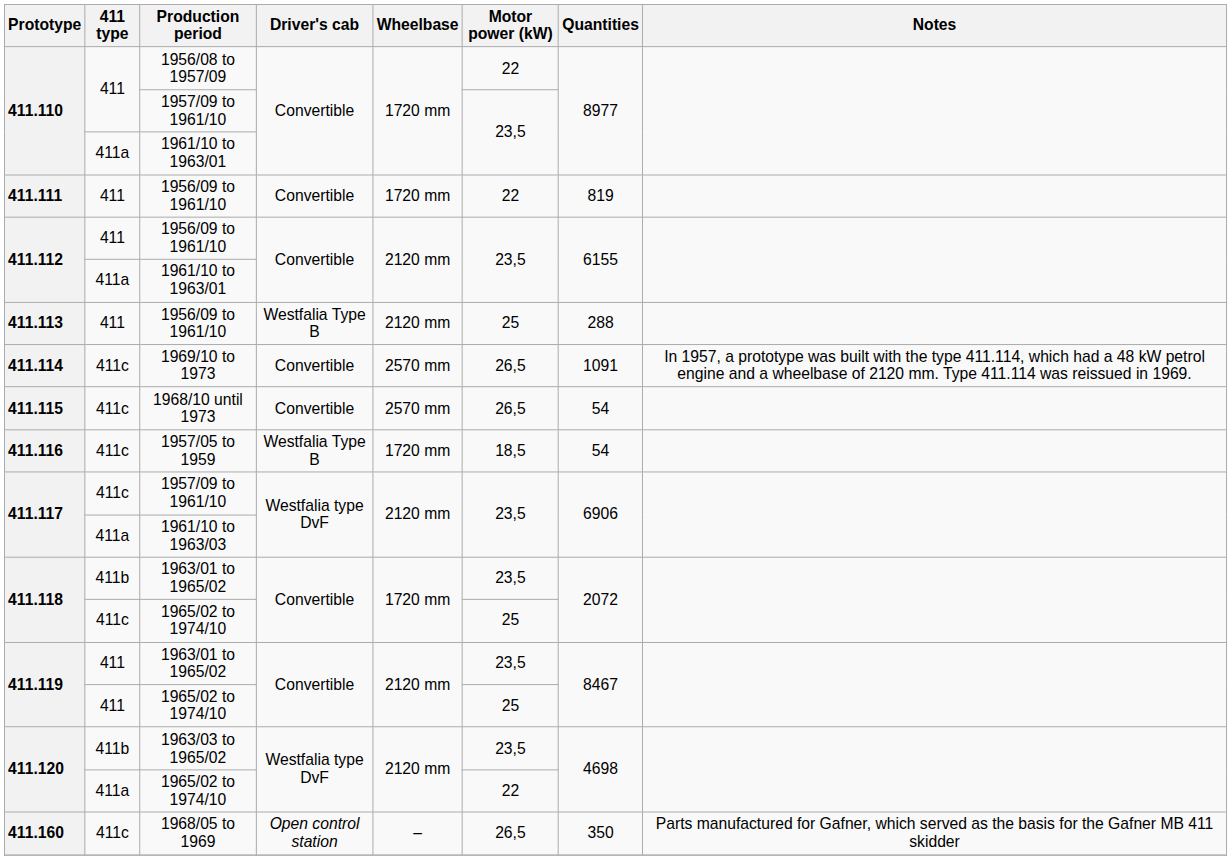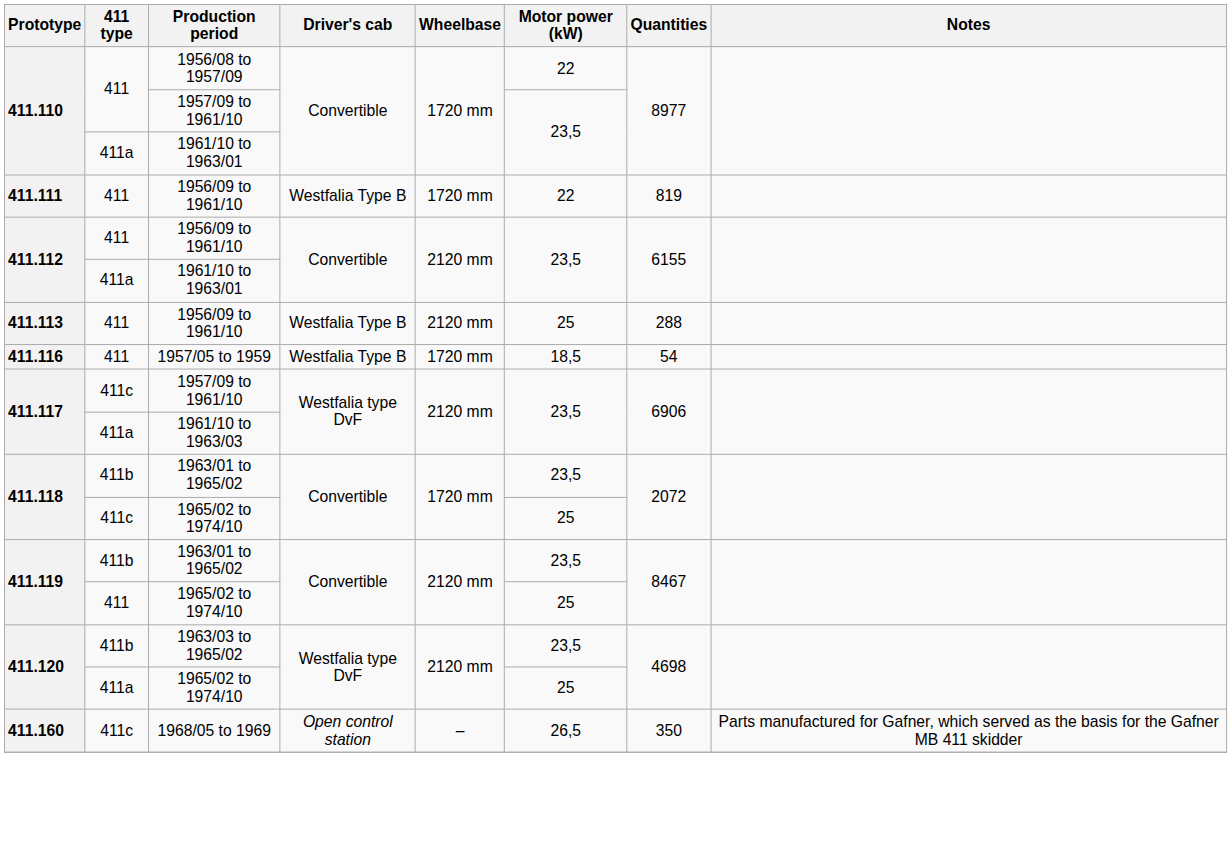 <table class="wikitable" style="text-align:center;">
 <tr>
 <th>Prototype</th>
 <th>411 type</th>
 <th>Production period</th>
 <th>Driver's cab</th>
 <th>Wheelbase</th>
 <th>Motor power (kW)</th>
 <th>Quantities</th>
 <th>Notes</th>
 </tr>
 <tr>
 <th rowspan="3" style="text-align:left">411.110</th>
 <td rowspan="2">411</td>
 <td>1956/08 to 1957/09</td>
 <td rowspan="3">Convertible</td>
 <td rowspan="3">1720 mm</td>
 <td>22</td>
 <td rowspan="3">8977</td>
 <td rowspan="3"></td>
 </tr>
 <tr>
 <td>1957/09 to 1961/10</td>
 <td rowspan="2">23,5</td>
 </tr>
 <tr>
 <td>411a</td>
 <td>1961/10 to 1963/01</td>
 </tr>
 <tr>
 <th style="text-align:left">411.111</th>
 <td>411</td>
 <td>1956/09 to 1961/10</td>
-<td>Convertible</td>
+<td>Westfalia Type B</td>
 <td>1720 mm</td>
 <td>22</td>
 <td>819</td>
 <td></td>
 </tr>
 <tr>
 <th rowspan="2" style="text-align:left">411.112</th>
 <td>411</td>
 <td>1956/09 to 1961/10</td>
 <td rowspan="2">Convertible</td>
 <td rowspan="2">2120 mm</td>
 <td rowspan="2">23,5</td>
 <td rowspan="2">6155</td>
 <td rowspan="2"></td>
 </tr>
 <tr>
 <td>411a</td>
 <td>1961/10 to 1963/01</td>
 </tr>
 <tr>
 <th style="text-align:left">411.113</th>
 <td>411</td>
 <td>1956/09 to 1961/10</td>
 <td>Westfalia Type B</td>
 <td>2120 mm</td>
 <td>25</td>
 <td>288</td>
 <td></td>
 </tr>
 <tr>
-<th style="text-align:left">411.114</th>
-<td>411c</td>
-<td>1969/10 to 1973</td>
-<td>Convertible</td>
-<td>2570 mm</td>
-<td>26,5</td>
-<td>1091</td>
-<td>In 1957, a prototype was built with the type 411.114, which had a 48 kW petrol engine and a wheelbase of 2120 mm. Type 411.114 was reissued in 1969.</td>
-</tr>
-<tr>
-<th style="text-align:left">411.115</th>
-<td>411c</td>
-<td>1968/10 until 1973</td>
-<td>Convertible</td>
-<td>2570 mm</td>
-<td>26,5</td>
-<td>54</td>
-<td></td>
-</tr>
-<tr>
 <th style="text-align:left">411.116</th>
-<td>411c</td>
+<td>411</td>
 <td>1957/05 to 1959</td>
 <td>Westfalia Type B</td>
 <td>1720 mm</td>
 <td>18,5</td>
 <td>54</td>
 </tr>
 <tr>
 <th rowspan="2" style="text-align:left">411.117</th>
 <td>411c</td>
 <td>1957/09 to 1961/10</td>
 <td rowspan="2">Westfalia type DvF</td>
 <td rowspan="2">2120 mm</td>
 <td rowspan="2">23,5</td>
 <td rowspan="2">6906</td>
 <td rowspan="2"></td>
 </tr>
 <tr>
 <td>411a</td>
 <td>1961/10 to 1963/03</td>
 </tr>
 <tr>
 <th rowspan="2" style="text-align:left">411.118</th>
 <td>411b</td>
 <td>1963/01 to 1965/02</td>
 <td rowspan="2">Convertible</td>
 <td rowspan="2">1720 mm</td>
 <td>23,5</td>
 <td rowspan="2">2072</td>
 <td rowspan="2"></td>
 </tr>
 <tr>
 <td>411c</td>
 <td>1965/02 to 1974/10</td>
 <td>25</td>
 </tr>
 <tr>
 <th rowspan="2" style="text-align:left">411.119</th>
-<td>411</td>
+<td>411b</td>
 <td>1963/01 to 1965/02</td>
 <td rowspan="2">Convertible</td>
 <td rowspan="2">2120 mm</td>
 <td>23,5</td>
 <td rowspan="2">8467</td>
 <td rowspan="2"></td>
 </tr>
 <tr>
 <td>411</td>
 <td>1965/02 to 1974/10</td>
 <td>25</td>
 </tr>
 <tr>
 <th rowspan="2" style="text-align:left">411.120</th>
 <td>411b</td>
 <td>1963/03 to 1965/02</td>
 <td rowspan="2">Westfalia type DvF</td>
 <td rowspan="2">2120 mm</td>
 <td>23,5</td>
 <td rowspan="2">4698</td>
 <td rowspan="2"></td>
 </tr>
 <tr>
 <td>411a</td>
 <td>1965/02 to 1974/10</td>
-<td>22</td>
+<td>25</td>
 </tr>
 <tr>
 <th style="text-align:left">411.160</th>
 <td>411c</td>
 <td>1968/05 to 1969</td>
 <td><em>Open control station</em></td>
 <td>–</td>
 <td>26,5</td>
 <td>350</td>
 <td>Parts manufactured for Gafner, which served as the basis for the Gafner MB 411 skidder</td>
 </tr>
 <tr>
 </tr>
 </table>
